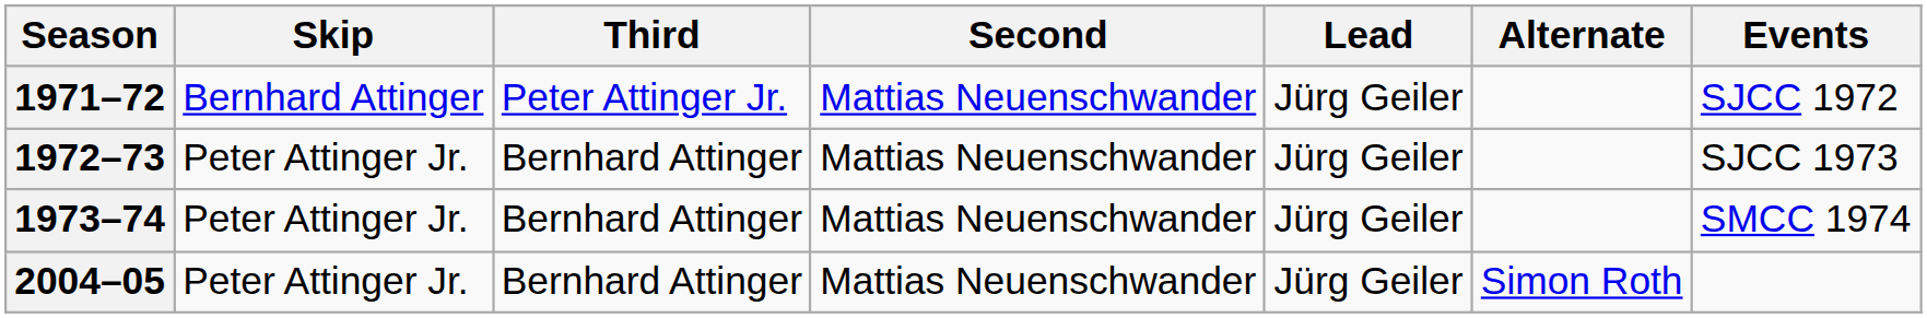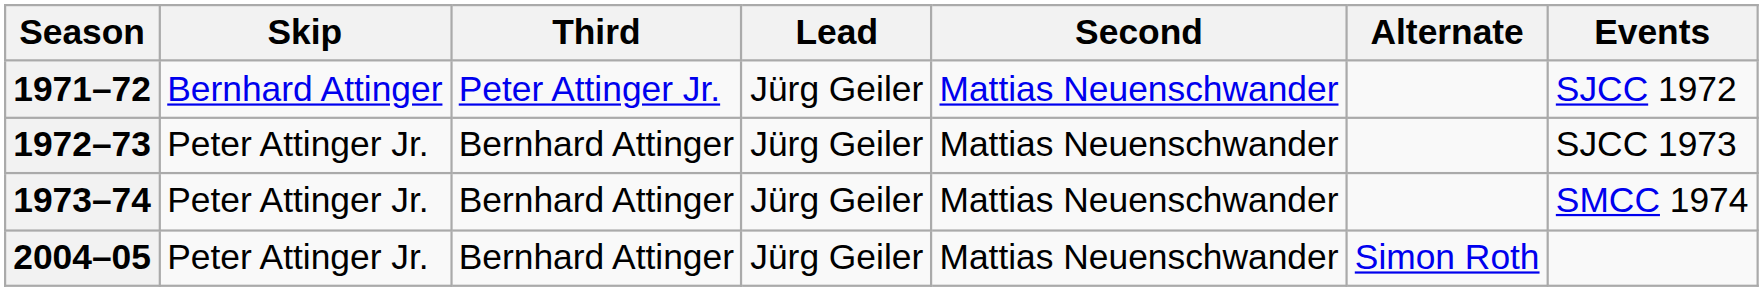 <table class="wikitable">
 <tr>
 <th scope="col">Season</th>
 <th scope="col">Skip</th>
 <th scope="col">Third</th>
+<th scope="col">Lead</th>
 <th scope="col">Second</th>
-<th scope="col">Lead</th>
 <th scope="col">Alternate</th>
 <th scope="col">Events</th>
 </tr>
 <tr>
 <th scope="row">1971–72</th>
 <td><a href='#'>Bernhard Attinger</a></td>
 <td><a href='#'>Peter Attinger Jr.</a></td>
+<td>Jürg Geiler</td>
 <td><a href='#'>Mattias Neuenschwander</a></td>
-<td>Jürg Geiler</td>
 <td></td>
 <td><a href='#'>SJCC</a> 1972 </td>
 </tr>
 <tr>
 <th scope="row">1972–73</th>
 <td>Peter Attinger Jr.</td>
 <td>Bernhard Attinger</td>
+<td>Jürg Geiler</td>
 <td>Mattias Neuenschwander</td>
-<td>Jürg Geiler</td>
 <td></td>
 <td>SJCC 1973 </td>
 </tr>
 <tr>
 <th scope="row">1973–74</th>
 <td>Peter Attinger Jr.</td>
 <td>Bernhard Attinger</td>
+<td>Jürg Geiler</td>
 <td>Mattias Neuenschwander</td>
-<td>Jürg Geiler</td>
 <td></td>
 <td><a href='#'>SMCC</a> 1974 <br> </td>
 </tr>
 <tr>
 <th scope="row">2004–05</th>
 <td>Peter Attinger Jr.</td>
 <td>Bernhard Attinger</td>
+<td>Jürg Geiler</td>
 <td>Mattias Neuenschwander</td>
-<td>Jürg Geiler</td>
 <td><a href='#'>Simon Roth</a></td>
 <td> </td>
 </tr>
 </table>
